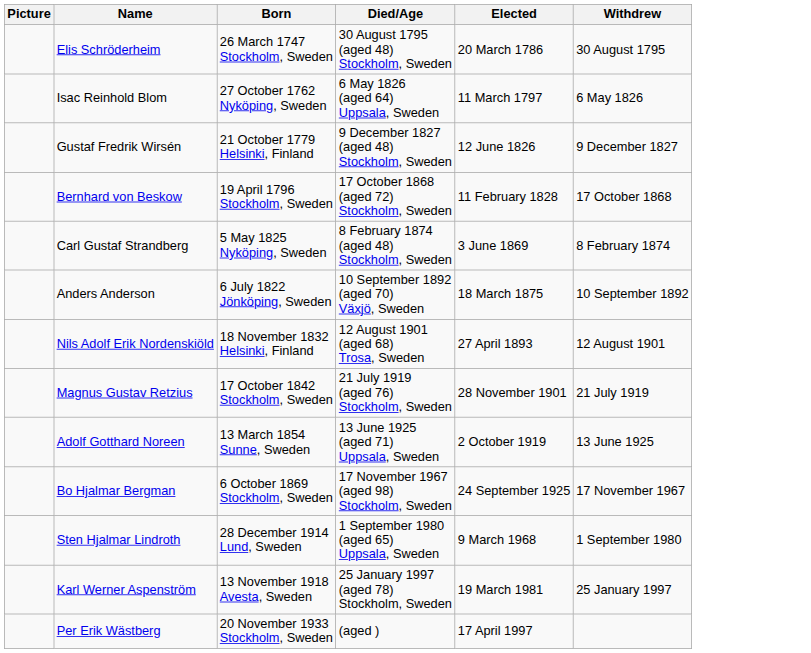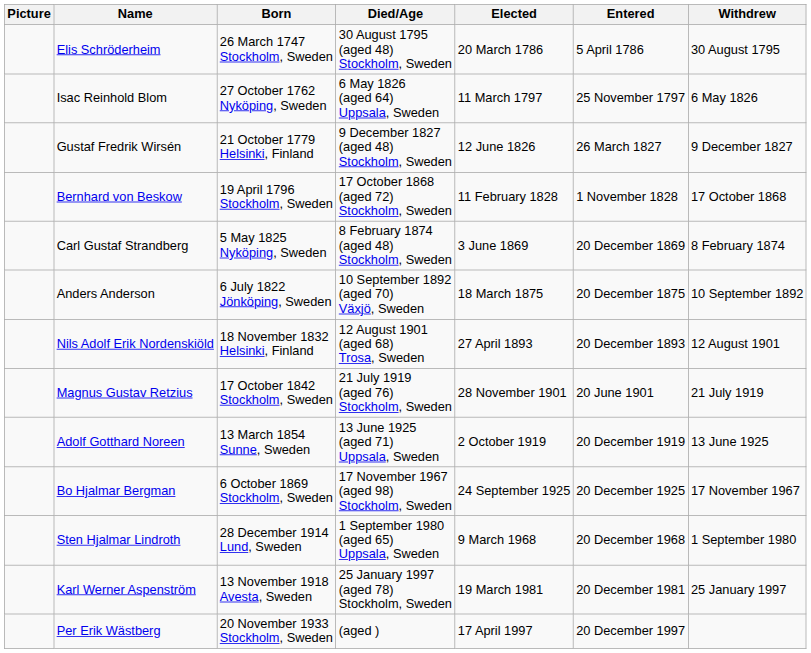 <table class="wikitable sortable">
 <tr>
 <th>Picture</th>
 <th>Name</th>
 <th>Born</th>
 <th>Died/Age</th>
 <th>Elected</th>
+<th>Entered</th>
 <th>Withdrew</th>
 </tr>
 <tr>
 <td></td>
 <td><a href='#'>Elis Schröderheim</a></td>
 <td>26 March 1747 <br> <a href='#'>Stockholm</a>, Sweden</td>
 <td>30 August 1795 <br> (aged 48) <br> <a href='#'>Stockholm</a>, Sweden</td>
 <td>20 March 1786</td>
+<td>5 April 1786</td>
 <td>30 August 1795</td>
 </tr>
 <tr>
 <td></td>
 <td>Isac Reinhold Blom</td>
 <td>27 October 1762 <br> <a href='#'>Nyköping</a>, Sweden</td>
 <td>6 May 1826 <br> (aged 64) <br> <a href='#'>Uppsala</a>, Sweden</td>
 <td>11 March 1797</td>
+<td>25 November 1797</td>
 <td>6 May 1826</td>
 </tr>
 <tr>
 <td></td>
 <td>Gustaf Fredrik Wirsén</td>
 <td>21 October 1779 <br> <a href='#'>Helsinki</a>, Finland</td>
 <td>9 December 1827 <br> (aged 48) <br> <a href='#'>Stockholm</a>, Sweden</td>
 <td>12 June 1826</td>
+<td>26 March 1827</td>
 <td>9 December 1827</td>
 </tr>
 <tr>
 <td></td>
 <td><a href='#'>Bernhard von Beskow</a></td>
 <td>19 April 1796 <br> <a href='#'>Stockholm</a>, Sweden</td>
 <td>17 October 1868 <br> (aged 72) <br> <a href='#'>Stockholm</a>, Sweden</td>
 <td>11 February 1828</td>
+<td>1 November 1828</td>
 <td>17 October 1868</td>
 </tr>
 <tr>
 <td></td>
 <td>Carl Gustaf Strandberg</td>
 <td>5 May 1825 <br> <a href='#'>Nyköping</a>, Sweden</td>
 <td>8 February 1874 <br> (aged 48) <br> <a href='#'>Stockholm</a>, Sweden</td>
 <td>3 June 1869</td>
+<td>20 December 1869</td>
 <td>8 February 1874</td>
 </tr>
 <tr>
 <td></td>
 <td>Anders Anderson</td>
 <td>6 July 1822 <br> <a href='#'>Jönköping</a>, Sweden</td>
 <td>10 September 1892 <br> (aged 70) <br> <a href='#'>Växjö</a>, Sweden</td>
 <td>18 March 1875</td>
+<td>20 December 1875</td>
 <td>10 September 1892</td>
 </tr>
 <tr>
 <td></td>
 <td><a href='#'>Nils Adolf Erik Nordenskiöld</a></td>
 <td>18 November 1832 <br> <a href='#'>Helsinki</a>, Finland</td>
 <td>12 August 1901 <br> (aged 68) <br> <a href='#'>Trosa</a>, Sweden</td>
 <td>27 April 1893</td>
+<td>20 December 1893</td>
 <td>12 August 1901</td>
 </tr>
 <tr>
 <td></td>
 <td><a href='#'>Magnus Gustav Retzius</a></td>
 <td>17 October 1842 <br> <a href='#'>Stockholm</a>, Sweden</td>
 <td>21 July 1919 <br> (aged 76) <br> <a href='#'>Stockholm</a>, Sweden</td>
 <td>28 November 1901</td>
+<td>20 June 1901</td>
 <td>21 July 1919</td>
 </tr>
 <tr>
 <td></td>
 <td><a href='#'>Adolf Gotthard Noreen</a></td>
 <td>13 March 1854 <br> <a href='#'>Sunne</a>, Sweden</td>
 <td>13 June 1925 <br> (aged 71) <br> <a href='#'>Uppsala</a>, Sweden</td>
 <td>2 October 1919</td>
+<td>20 December 1919</td>
 <td>13 June 1925</td>
 </tr>
 <tr>
 <td></td>
 <td><a href='#'>Bo Hjalmar Bergman</a></td>
 <td>6 October 1869 <br> <a href='#'>Stockholm</a>, Sweden</td>
 <td>17 November 1967 <br> (aged 98) <br> <a href='#'>Stockholm</a>, Sweden</td>
 <td>24 September 1925</td>
+<td>20 December 1925</td>
 <td>17 November 1967</td>
 </tr>
 <tr>
 <td></td>
 <td><a href='#'>Sten Hjalmar Lindroth</a></td>
 <td>28 December 1914 <br> <a href='#'>Lund</a>, Sweden</td>
 <td>1 September 1980 <br> (aged 65) <br> <a href='#'>Uppsala</a>, Sweden</td>
 <td>9 March 1968</td>
+<td>20 December 1968</td>
 <td>1 September 1980</td>
 </tr>
 <tr>
 <td></td>
 <td><a href='#'>Karl Werner Aspenström</a></td>
 <td>13 November 1918 <br> <a href='#'>Avesta</a>, Sweden</td>
 <td>25 January 1997 <br> (aged 78) <br> Stockholm, Sweden</td>
 <td>19 March 1981</td>
+<td>20 December 1981</td>
 <td>25 January 1997</td>
 </tr>
 <tr>
 <td></td>
 <td><a href='#'> Per Erik Wästberg</a></td>
 <td>20 November 1933 <br> <a href='#'>Stockholm</a>, Sweden</td>
 <td>(aged )</td>
 <td>17 April 1997</td>
+<td>20 December 1997</td>
 <td></td>
 </tr>
 </table>
